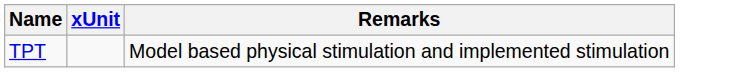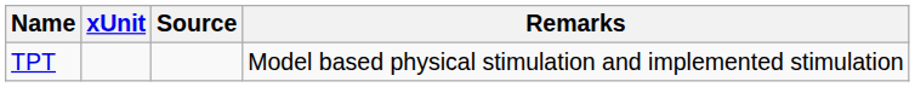 <table class="wikitable sortable">
 <tr>
 <th>Name</th>
 <th><a href='#'>xUnit</a></th>
+<th>Source</th>
 <th>Remarks</th>
 </tr>
 <tr>
 <td><a href='#'>TPT</a></td>
 <td></td>
+<td></td>
 <td>Model based physical stimulation and implemented stimulation</td>
 </tr>
 </table>
